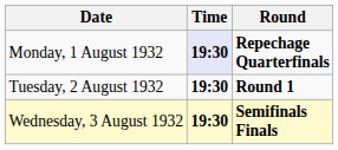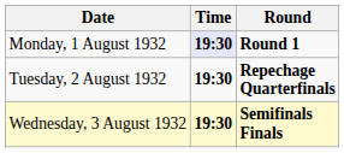 <table class="wikitable">
 <tr>
 <th>Date</th>
 <th>Time</th>
 <th>Round</th>
 </tr>
 <tr>
 <td>Monday, 1 August 1932</td>
 <td style="background: lavender;"><strong>19:30</strong></td>
-<td><strong>Repechage</strong><br><strong>Quarterfinals</strong></td>
+<td><strong>Round 1</strong></td>
 </tr>
 <tr>
 <td>Tuesday, 2 August 1932</td>
 <td><strong>19:30</strong></td>
-<td><strong>Round 1</strong></td>
+<td><strong>Repechage</strong><br><strong>Quarterfinals</strong></td>
 </tr>
 <tr style=background:lemonchiffon>
 <td>Wednesday, 3 August 1932</td>
 <td><strong>19:30</strong></td>
 <td><strong>Semifinals</strong><br><strong>Finals</strong></td>
 </tr>
 </table>
